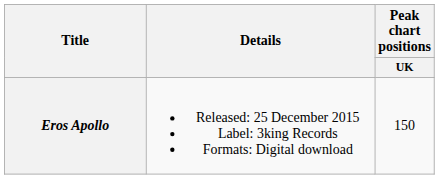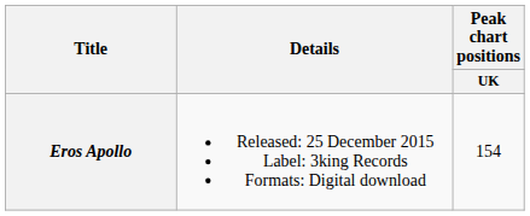 <table class="wikitable plainrowheaders" style="text-align:center;">
 <tr>
 <th scope="col" rowspan="2" style="width:9.7em;">Title</th>
 <th scope="col" rowspan="2" style="width:16em;">Details</th>
 <th scope="col">Peak chart positions</th>
 </tr>
 <tr>
 <th scope="col" style="width:3em;font-size:85%;">UK<br></th>
 </tr>
 <tr>
 <th scope="row"><em>Eros Apollo</em></th>
 <td><br><ul><li>Released: 25 December 2015</li><li>Label: 3king Records</li><li>Formats: Digital download</li></ul></td>
-<td>150</td>
+<td>154</td>
 </tr>
 </table>
